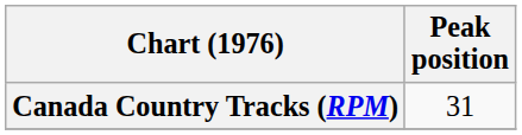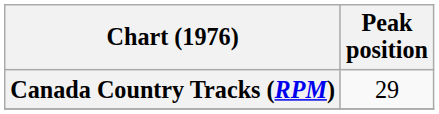 <table class="wikitable sortable plainrowheaders" style="text-align:center">
 <tr>
 <th scope="col">Chart (1976)</th>
 <th scope="col">Peak<br>position</th>
 </tr>
 <tr>
 <th scope="row">Canada Country Tracks (<em><a href='#'>RPM</a></em>)</th>
-<td align="center">31</td>
+<td align="center">29</td>
 </tr>
 <tr>
 </tr>
 </table>
